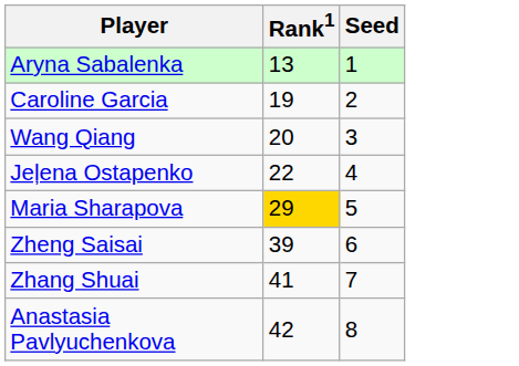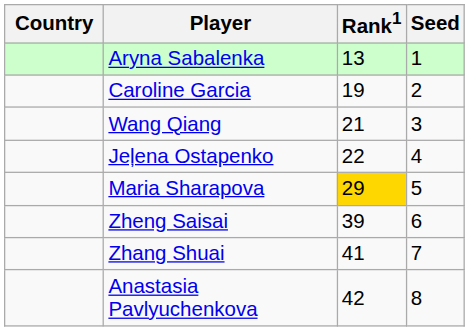 <table class="sortable wikitable">
 <tr>
+<th style="width:70px;">Country</th>
 <th style="width:175px;">Player</th>
 <th>Rank<sup>1</sup></th>
 <th>Seed</th>
 </tr>
 <tr style="background:#cfc;">
+<td></td>
 <td><a href='#'>Aryna Sabalenka</a></td>
 <td>13</td>
 <td>1</td>
 </tr>
 <tr>
+<td></td>
 <td><a href='#'>Caroline Garcia</a></td>
 <td>19</td>
 <td>2</td>
 </tr>
 <tr>
+<td></td>
 <td><a href='#'>Wang Qiang</a></td>
-<td>20</td>
+<td>21</td>
 <td>3</td>
 </tr>
 <tr>
+<td></td>
 <td><a href='#'>Jeļena Ostapenko</a></td>
 <td>22</td>
 <td>4</td>
 </tr>
 <tr>
+<td></td>
 <td><a href='#'>Maria Sharapova</a></td>
 <td style="background: gold;">29</td>
 <td>5</td>
 </tr>
 <tr>
+<td></td>
 <td><a href='#'>Zheng Saisai</a></td>
 <td>39</td>
 <td>6</td>
 </tr>
 <tr>
+<td></td>
 <td><a href='#'>Zhang Shuai</a></td>
 <td>41</td>
 <td>7</td>
 </tr>
 <tr>
+<td></td>
 <td><a href='#'>Anastasia Pavlyuchenkova</a></td>
 <td>42</td>
 <td>8</td>
 </tr>
 </table>
